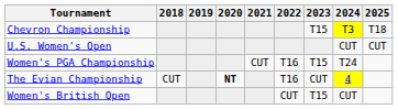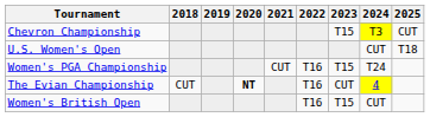 <table class="wikitable" style="font-size:95%;text-align:center;">
 <tr>
 <th>Tournament</th>
 <th>2018</th>
 <th>2019</th>
 <th>2020</th>
 <th>2021</th>
 <th>2022</th>
 <th>2023</th>
 <th>2024</th>
 <th>2025</th>
 </tr>
 <tr>
 <td align=left><a href='#'>Chevron Championship</a></td>
 <td style="background:#eeeeee;"></td>
 <td style="background:#eeeeee;"></td>
 <td style="background:#eeeeee;"></td>
 <td style="background:#eeeeee;"></td>
 <td style="background:#eeeeee;"></td>
 <td>T15</td>
 <td style="background:yellow;">T3</td>
-<td>T18</td>
+<td>CUT</td>
 </tr>
 <tr>
 <td align=left><a href='#'>U.S. Women's Open</a></td>
 <td style="background:#eeeeee;"></td>
 <td style="background:#eeeeee;"></td>
 <td style="background:#eeeeee;"></td>
 <td style="background:#eeeeee;"></td>
 <td style="background:#eeeeee;"></td>
 <td style="background:#eeeeee;"></td>
 <td>CUT</td>
-<td>CUT</td>
+<td>T18</td>
 </tr>
 <tr>
 <td align=left><a href='#'>Women's PGA Championship</a></td>
 <td style="background:#eeeeee;"></td>
 <td style="background:#eeeeee;"></td>
 <td style="background:#eeeeee;"></td>
 <td>CUT</td>
 <td>T16</td>
 <td>T15</td>
 <td>T24</td>
 <td></td>
 </tr>
 <tr>
 <td align=left><a href='#'>The Evian Championship</a></td>
 <td>CUT</td>
 <td style="background:#eeeeee;"></td>
 <td><strong>NT</strong></td>
 <td style="background:#eeeeee;"></td>
 <td>T16</td>
 <td>CUT</td>
 <td style="background:yellow;"><a href='#'>4</a></td>
 <td></td>
 </tr>
 <tr>
 <td align=left><a href='#'>Women's British Open</a></td>
 <td style="background:#eeeeee;"></td>
 <td style="background:#eeeeee;"></td>
 <td style="background:#eeeeee;"></td>
 <td style="background:#eeeeee;"></td>
-<td>CUT</td>
+<td>T16</td>
 <td>T15</td>
 <td>CUT</td>
 <td></td>
 </tr>
 </table>
